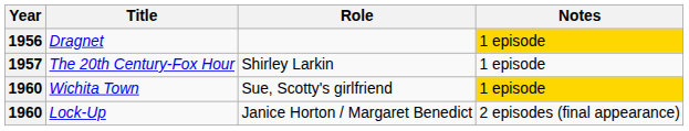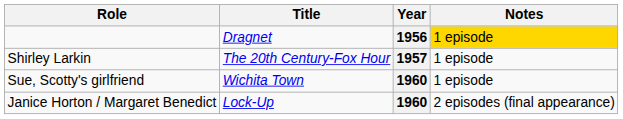 <table class="wikitable sortable plainrowheaders">
 <tr>
+<th>Role</th>
+<th>Title</th>
 <th>Year</th>
-<th>Title</th>
-<th>Role</th>
 <th>Notes</th>
 </tr>
 <tr>
+<td></td>
+<td><em><a href='#'>Dragnet</a></em></td>
 <th scope="row">1956</th>
-<td><em><a href='#'>Dragnet</a></em></td>
-<td></td>
 <td style="background: gold;">1 episode</td>
 </tr>
 <tr>
+<td>Shirley Larkin</td>
+<td><em><a href='#'>The 20th Century-Fox Hour</a></em></td>
 <th scope="row">1957</th>
-<td><em><a href='#'>The 20th Century-Fox Hour</a></em></td>
-<td>Shirley Larkin</td>
 <td>1 episode</td>
 </tr>
 <tr>
+<td>Sue, Scotty's girlfriend</td>
+<td><em><a href='#'>Wichita Town</a></em></td>
 <th scope="row">1960</th>
-<td><em><a href='#'>Wichita Town</a></em></td>
-<td>Sue, Scotty's girlfriend</td>
-<td style="background: gold;">1 episode</td>
+<td>1 episode</td>
 </tr>
 <tr>
+<td>Janice Horton / Margaret Benedict</td>
+<td><em><a href='#'>Lock-Up</a></em></td>
 <th scope="row">1960</th>
-<td><em><a href='#'>Lock-Up</a></em></td>
-<td>Janice Horton / Margaret Benedict</td>
 <td>2 episodes (final appearance)</td>
 </tr>
 </table>
